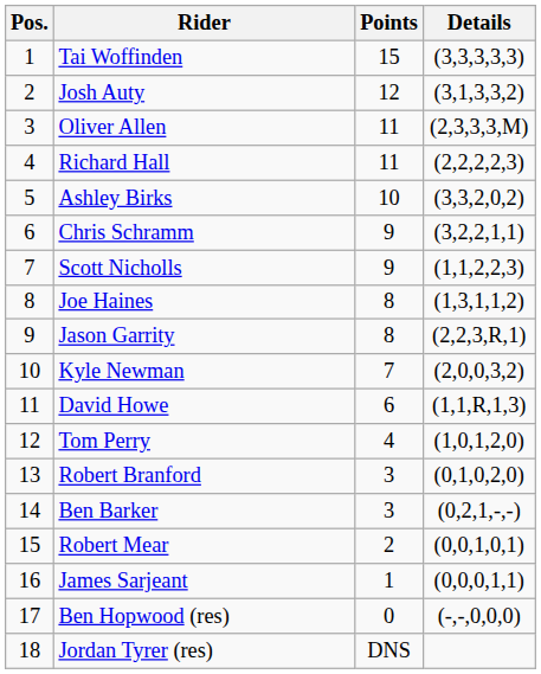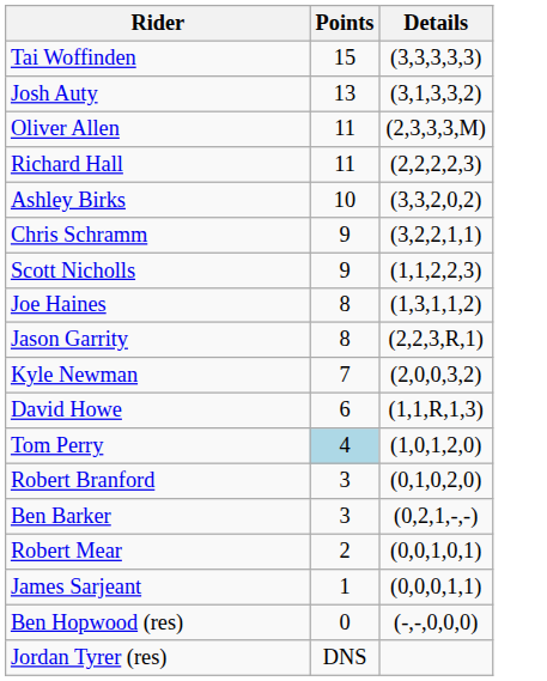 <table class=wikitable style="font-size:93%;">
 <tr>
-<th width=25px>Pos.</th>
 <th width=200px>Rider</th>
 <th width=40px>Points</th>
 <th width=70px>Details</th>
 </tr>
 <tr align=center >
-<td>1</td>
 <td align=left><a href='#'>Tai Woffinden</a></td>
 <td>15</td>
 <td>(3,3,3,3,3)</td>
 </tr>
 <tr align=center >
-<td>2</td>
 <td align=left><a href='#'>Josh Auty</a></td>
-<td>12</td>
+<td>13</td>
 <td>(3,1,3,3,2)</td>
 </tr>
 <tr align=center >
-<td>3</td>
 <td align=left><a href='#'>Oliver Allen</a></td>
 <td>11</td>
 <td>(2,3,3,3,M)</td>
 </tr>
 <tr align=center>
-<td>4</td>
 <td align=left><a href='#'>Richard Hall</a></td>
 <td>11</td>
 <td>(2,2,2,2,3)</td>
 </tr>
 <tr align=center >
-<td>5</td>
 <td align=left><a href='#'>Ashley Birks</a></td>
 <td>10</td>
 <td>(3,3,2,0,2)</td>
 </tr>
 <tr align=center >
-<td>6</td>
 <td align=left><a href='#'>Chris Schramm</a></td>
 <td>9</td>
 <td>(3,2,2,1,1)</td>
 </tr>
 <tr align=center >
-<td>7</td>
 <td align=left><a href='#'>Scott Nicholls</a></td>
 <td>9</td>
 <td>(1,1,2,2,3)</td>
 </tr>
 <tr align=center >
-<td>8</td>
 <td align=left><a href='#'>Joe Haines</a></td>
 <td>8</td>
 <td>(1,3,1,1,2)</td>
 </tr>
 <tr align=center >
-<td>9</td>
 <td align=left><a href='#'>Jason Garrity</a></td>
 <td>8</td>
 <td>(2,2,3,R,1)</td>
 </tr>
 <tr align=center>
-<td>10</td>
 <td align=left><a href='#'>Kyle Newman</a></td>
 <td>7</td>
 <td>(2,0,0,3,2)</td>
 </tr>
 <tr align=center>
-<td>11</td>
 <td align=left><a href='#'>David Howe</a></td>
 <td>6</td>
 <td>(1,1,R,1,3)</td>
 </tr>
 <tr align=center>
-<td>12</td>
 <td align=left><a href='#'>Tom Perry</a></td>
-<td>4</td>
+<td style="background: lightblue;">4</td>
 <td>(1,0,1,2,0)</td>
 </tr>
 <tr align=center>
-<td>13</td>
 <td align=left><a href='#'>Robert Branford</a></td>
 <td>3</td>
 <td>(0,1,0,2,0)</td>
 </tr>
 <tr align=center >
-<td>14</td>
 <td align=left><a href='#'>Ben Barker</a></td>
 <td>3</td>
 <td>(0,2,1,-,-)</td>
 </tr>
 <tr align=center>
-<td>15</td>
 <td align=left><a href='#'>Robert Mear</a></td>
 <td>2</td>
 <td>(0,0,1,0,1)</td>
 </tr>
 <tr align=center>
-<td>16</td>
 <td align=left><a href='#'>James Sarjeant</a></td>
 <td>1</td>
 <td>(0,0,0,1,1)</td>
 </tr>
 <tr align=center>
-<td>17</td>
 <td align=left><a href='#'>Ben Hopwood</a> (res)</td>
 <td>0</td>
 <td>(-,-,0,0,0)</td>
 </tr>
 <tr align=center>
-<td>18</td>
 <td align=left><a href='#'>Jordan Tyrer</a> (res)</td>
 <td>DNS</td>
 <td></td>
 </tr>
 </table>
